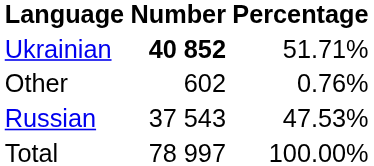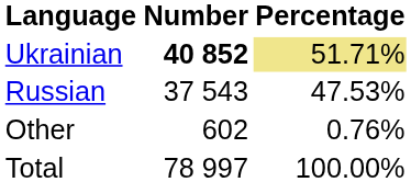 <table class="standard">
 <tr>
 <th>Language</th>
 <th>Number</th>
 <th>Percentage</th>
 </tr>
 <tr>
 <td><a href='#'>Ukrainian</a></td>
 <td align="right"><strong>40 852</strong></td>
-<td align="right">51.71%</td>
+<td align="right" style="background: khaki;">51.71%</td>
+</tr>
+<tr>
+<td><a href='#'>Russian</a></td>
+<td align="right">37 543</td>
+<td align="right">47.53%</td>
 </tr>
 <tr>
 <td>Other</td>
 <td align="right">602</td>
 <td align="right">0.76%</td>
 </tr>
 <tr>
-<td><a href='#'>Russian</a></td>
-<td align="right">37 543</td>
-<td align="right">47.53%</td>
-</tr>
-<tr>
 <td>Total</td>
 <td align="right">78 997</td>
 <td align="right">100.00%</td>
 </tr>
 </table>
